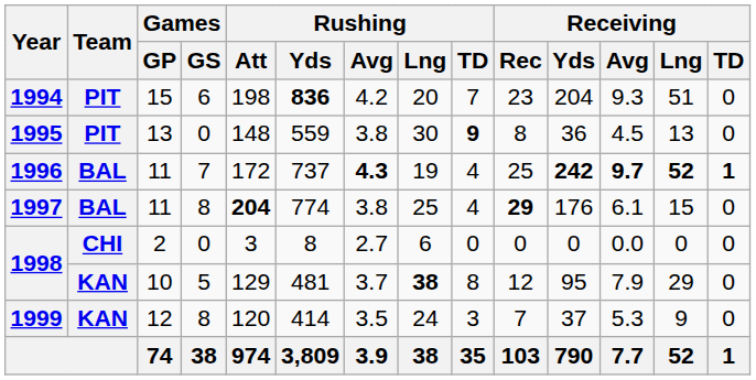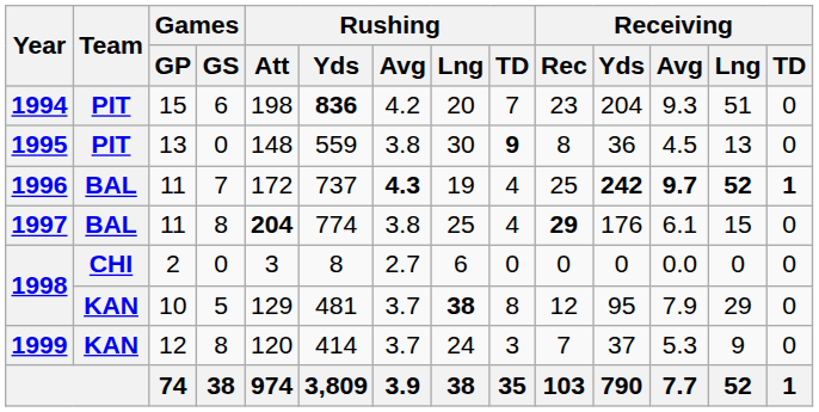 <table class="wikitable" style="text-align:center;">
 <tr>
 <th rowspan="2">Year</th>
 <th rowspan="2">Team</th>
 <th colspan="2">Games</th>
 <th colspan="5">Rushing</th>
 <th colspan="5">Receiving</th>
 </tr>
 <tr>
 <th>GP</th>
 <th>GS</th>
 <th>Att</th>
 <th>Yds</th>
 <th>Avg</th>
 <th>Lng</th>
 <th>TD</th>
 <th>Rec</th>
 <th>Yds</th>
 <th>Avg</th>
 <th>Lng</th>
 <th>TD</th>
 </tr>
 <tr>
 <th><a href='#'>1994</a></th>
 <th><a href='#'>PIT</a></th>
 <td>15</td>
 <td>6</td>
 <td>198</td>
 <td><strong>836</strong></td>
 <td>4.2</td>
 <td>20</td>
 <td>7</td>
 <td>23</td>
 <td>204</td>
 <td>9.3</td>
 <td>51</td>
 <td>0</td>
 </tr>
 <tr>
 <th><a href='#'>1995</a></th>
 <th><a href='#'>PIT</a></th>
 <td>13</td>
 <td>0</td>
 <td>148</td>
 <td>559</td>
 <td>3.8</td>
 <td>30</td>
 <td><strong>9</strong></td>
 <td>8</td>
 <td>36</td>
 <td>4.5</td>
 <td>13</td>
 <td>0</td>
 </tr>
 <tr>
 <th><a href='#'>1996</a></th>
 <th><a href='#'>BAL</a></th>
 <td>11</td>
 <td>7</td>
 <td>172</td>
 <td>737</td>
 <td><strong>4.3</strong></td>
 <td>19</td>
 <td>4</td>
 <td>25</td>
 <td><strong>242</strong></td>
 <td><strong>9.7</strong></td>
 <td><strong>52</strong></td>
 <td><strong>1</strong></td>
 </tr>
 <tr>
 <th><a href='#'>1997</a></th>
 <th><a href='#'>BAL</a></th>
 <td>11</td>
 <td>8</td>
 <td><strong>204</strong></td>
 <td>774</td>
 <td>3.8</td>
 <td>25</td>
 <td>4</td>
 <td><strong>29</strong></td>
 <td>176</td>
 <td>6.1</td>
 <td>15</td>
 <td>0</td>
 </tr>
 <tr>
 <th rowspan="2"><a href='#'>1998</a></th>
 <th><a href='#'>CHI</a></th>
 <td>2</td>
 <td>0</td>
 <td>3</td>
 <td>8</td>
 <td>2.7</td>
 <td>6</td>
 <td>0</td>
 <td>0</td>
 <td>0</td>
 <td>0.0</td>
 <td>0</td>
 <td>0</td>
 </tr>
 <tr>
 <th><a href='#'>KAN</a></th>
 <td>10</td>
 <td>5</td>
 <td>129</td>
 <td>481</td>
 <td>3.7</td>
 <td><strong>38</strong></td>
 <td>8</td>
 <td>12</td>
 <td>95</td>
 <td>7.9</td>
 <td>29</td>
 <td>0</td>
 </tr>
 <tr>
 <th><a href='#'>1999</a></th>
 <th><a href='#'>KAN</a></th>
 <td>12</td>
 <td>8</td>
 <td>120</td>
 <td>414</td>
-<td>3.5</td>
+<td>3.7</td>
 <td>24</td>
 <td>3</td>
 <td>7</td>
 <td>37</td>
 <td>5.3</td>
 <td>9</td>
 <td>0</td>
 </tr>
 <tr>
 <th colspan="2"></th>
 <th>74</th>
 <th>38</th>
 <th>974</th>
 <th>3,809</th>
 <th>3.9</th>
 <th>38</th>
 <th>35</th>
 <th>103</th>
 <th>790</th>
 <th>7.7</th>
 <th>52</th>
 <th>1</th>
 </tr>
 </table>
